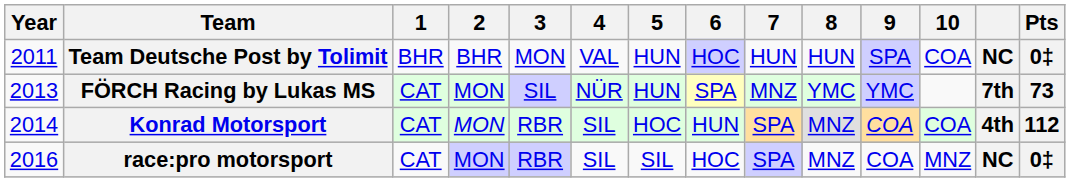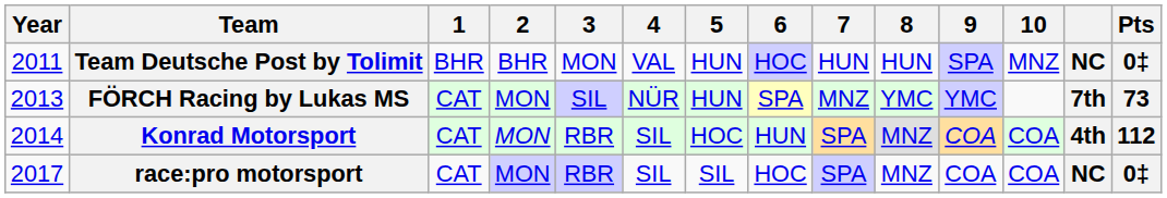 <table class="wikitable" style="text-align:center; font-size:90%">
 <tr>
 <th>Year</th>
 <th>Team</th>
 <th>1</th>
 <th>2</th>
 <th>3</th>
 <th>4</th>
 <th>5</th>
 <th>6</th>
 <th>7</th>
 <th>8</th>
 <th>9</th>
 <th>10</th>
 <th></th>
 <th>Pts</th>
 </tr>
 <tr>
 <td><a href='#'>2011</a></td>
 <th>Team Deutsche Post by <a href='#'>Tolimit</a></th>
 <td><a href='#'>BHR</a></td>
 <td><a href='#'>BHR</a></td>
 <td><a href='#'>MON</a></td>
 <td><a href='#'>VAL</a></td>
 <td><a href='#'>HUN</a></td>
 <td style="background:#CFCFFF;"><a href='#'>HOC</a><br></td>
 <td><a href='#'>HUN</a></td>
 <td><a href='#'>HUN</a></td>
 <td style="background:#CFCFFF;"><a href='#'>SPA</a><br></td>
-<td><a href='#'>COA</a></td>
+<td><a href='#'>MNZ</a></td>
 <th>NC</th>
 <th>0‡</th>
 </tr>
 <tr>
 <td><a href='#'>2013</a></td>
 <th>FÖRCH Racing by Lukas MS</th>
 <td style="background:#DFFFDF;"><a href='#'>CAT</a><br></td>
 <td style="background:#DFFFDF;"><a href='#'>MON</a><br></td>
 <td style="background:#CFCFFF;"><a href='#'>SIL</a><br></td>
 <td style="background:#DFFFDF;"><a href='#'>NÜR</a><br></td>
 <td style="background:#DFFFDF;"><a href='#'>HUN</a><br></td>
 <td style="background:#FFFFBF;"><a href='#'>SPA</a><br></td>
 <td style="background:#DFFFDF;"><a href='#'>MNZ</a><br></td>
 <td style="background:#DFFFDF;"><a href='#'>YMC</a><br></td>
 <td style="background:#CFCFFF;"><a href='#'>YMC</a><br></td>
 <td></td>
 <th>7th</th>
 <th>73</th>
 </tr>
 <tr>
 <td><a href='#'>2014</a></td>
 <th><a href='#'>Konrad Motorsport</a></th>
 <td style="background:#DFFFDF;"><a href='#'>CAT</a><br></td>
 <td style="background:#DFFFDF;"><em><a href='#'>MON</a></em><br></td>
 <td style="background:#DFFFDF;"><a href='#'>RBR</a><br></td>
 <td style="background:#DFFFDF;"><a href='#'>SIL</a><br></td>
 <td style="background:#DFFFDF;"><a href='#'>HOC</a><br></td>
 <td style="background:#DFFFDF;"><a href='#'>HUN</a><br></td>
 <td style="background:#FFDF9F;"><a href='#'>SPA</a><br></td>
 <td style="background:#DFDFDF;"><a href='#'>MNZ</a><br></td>
 <td style="background:#FFDF9F;"><em><a href='#'>COA</a></em><br></td>
 <td style="background:#DFFFDF;"><a href='#'>COA</a><br></td>
 <th>4th</th>
 <th>112</th>
 </tr>
 <tr>
-<td><a href='#'>2016</a></td>
+<td><a href='#'>2017</a></td>
 <th>race:pro motorsport</th>
 <td><a href='#'>CAT</a></td>
 <td style="background:#CFCFFF;"><a href='#'>MON</a><br></td>
 <td style="background:#CFCFFF;"><a href='#'>RBR</a><br></td>
 <td><a href='#'>SIL</a></td>
 <td><a href='#'>SIL</a></td>
 <td><a href='#'>HOC</a></td>
 <td style="background:#CFCFFF;"><a href='#'>SPA</a><br></td>
 <td><a href='#'>MNZ</a></td>
 <td><a href='#'>COA</a></td>
-<td><a href='#'>MNZ</a></td>
+<td><a href='#'>COA</a></td>
 <th>NC</th>
 <th>0‡</th>
 </tr>
 </table>
